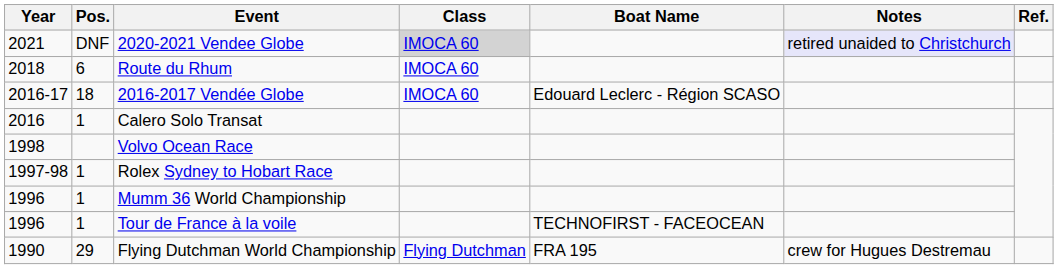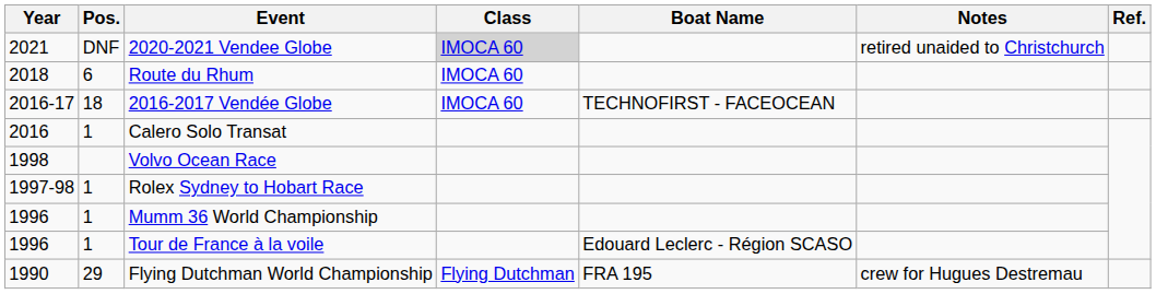 <table class='wikitable sortable'>
 <tr>
 <th>Year</th>
 <th>Pos.</th>
 <th>Event</th>
 <th>Class</th>
 <th>Boat Name</th>
 <th>Notes</th>
 <th>Ref.</th>
 </tr>
 <tr>
 <td>2021</td>
 <td>DNF</td>
 <td><a href='#'>2020-2021 Vendee Globe</a></td>
 <td style="background: lightgrey;"><a href='#'>IMOCA 60</a></td>
 <td></td>
-<td style="background: lavender;">retired unaided to <a href='#'>Christchurch</a></td>
+<td>retired unaided to <a href='#'>Christchurch</a></td>
 <td></td>
 </tr>
 <tr>
 <td>2018</td>
 <td>6</td>
 <td><a href='#'>Route du Rhum</a></td>
 <td><a href='#'>IMOCA 60</a></td>
 <td></td>
 <td></td>
 <td></td>
 </tr>
 <tr>
 <td>2016-17</td>
 <td>18</td>
 <td><a href='#'>2016-2017 Vendée Globe</a></td>
 <td><a href='#'>IMOCA 60</a></td>
-<td>Edouard Leclerc - Région SCASO</td>
+<td>TECHNOFIRST - FACEOCEAN</td>
 <td></td>
 <td></td>
 </tr>
 <tr>
 <td>2016</td>
 <td>1</td>
 <td>Calero Solo Transat</td>
 <td></td>
 <td></td>
 <td></td>
 </tr>
 <tr>
 <td>1998</td>
 <td></td>
 <td><a href='#'>Volvo Ocean Race</a></td>
 <td></td>
 <td></td>
 <td></td>
 </tr>
 <tr>
 <td>1997-98</td>
 <td>1</td>
 <td>Rolex <a href='#'>Sydney to Hobart Race</a></td>
 <td></td>
 <td></td>
 <td></td>
 </tr>
 <tr>
 <td>1996</td>
 <td>1</td>
 <td><a href='#'>Mumm 36</a> World Championship</td>
 <td></td>
 <td></td>
 <td></td>
 </tr>
 <tr>
 <td>1996</td>
 <td>1</td>
 <td><a href='#'>Tour de France à la voile</a></td>
 <td></td>
-<td>TECHNOFIRST - FACEOCEAN</td>
+<td>Edouard Leclerc - Région SCASO</td>
 <td></td>
 </tr>
 <tr>
 <td>1990</td>
 <td>29</td>
 <td>Flying Dutchman World Championship</td>
 <td><a href='#'>Flying Dutchman</a></td>
 <td>FRA 195</td>
 <td>crew for Hugues Destremau</td>
 <td></td>
 </tr>
 </table>
